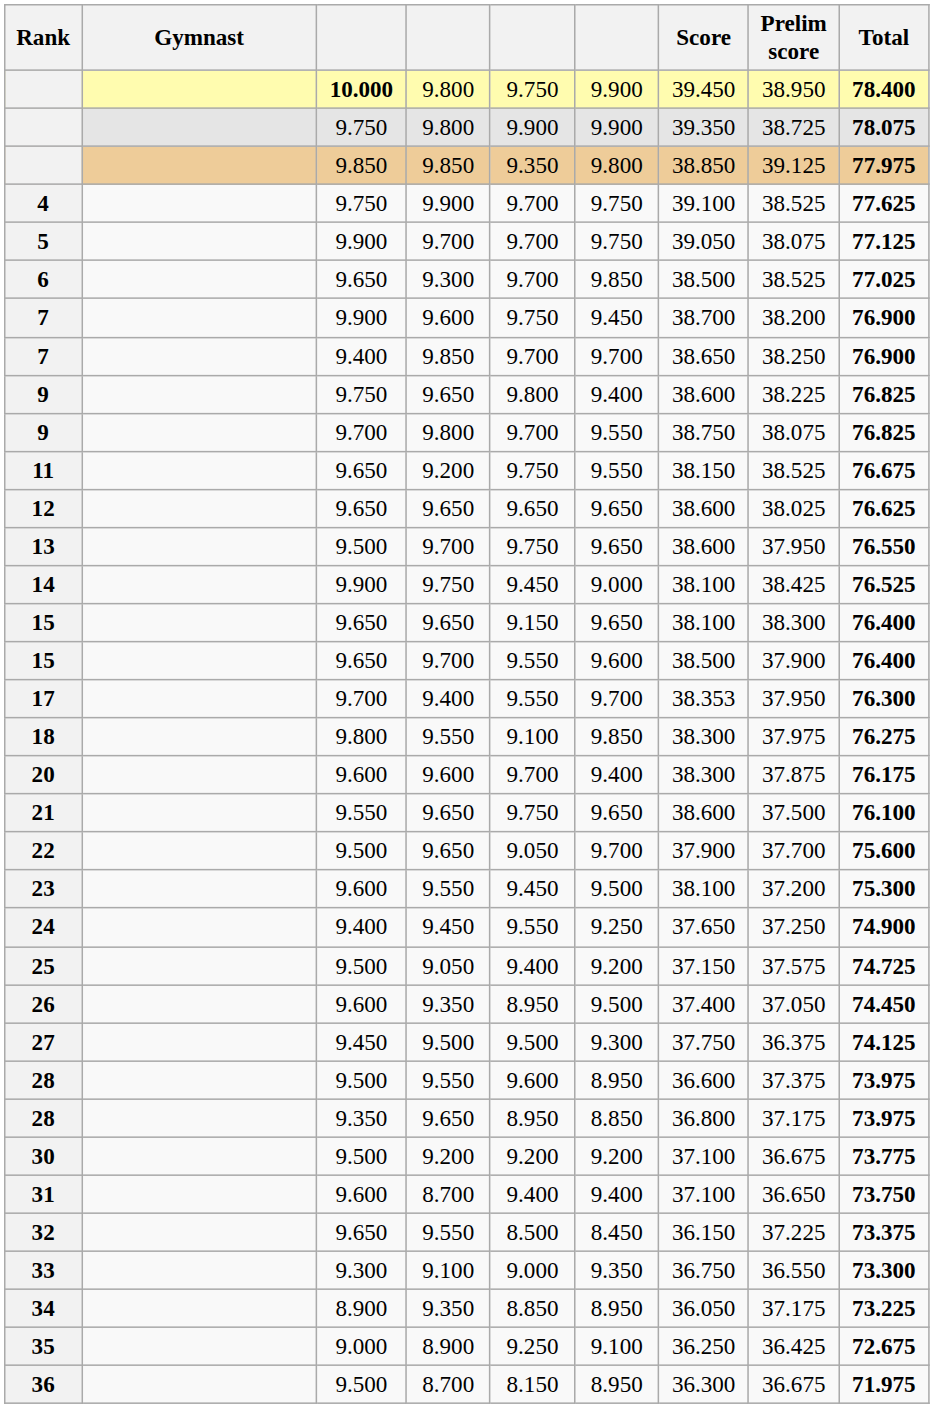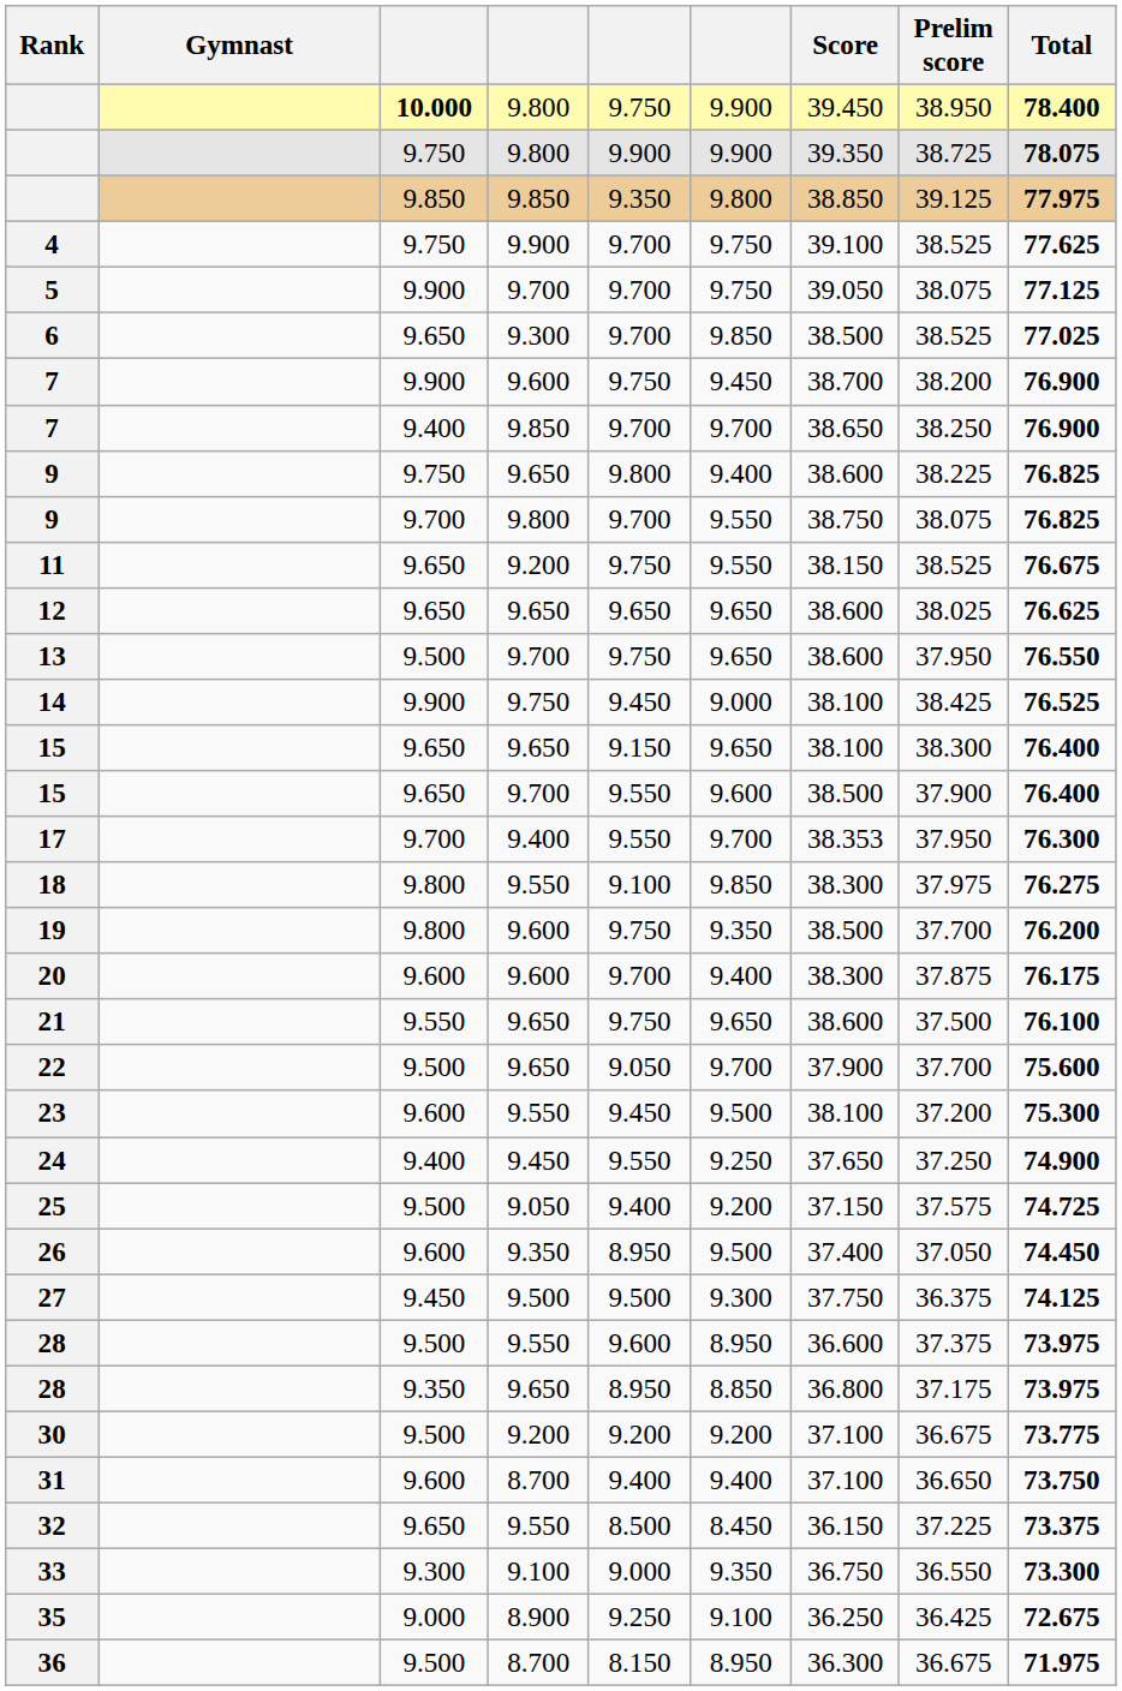 <table class="wikitable sortable" style="text-align:center; font-size:95%">
 <tr>
 <th scope="col" style="width:50px;">Rank</th>
 <th scope="col" style="width:220px;">Gymnast</th>
 <th scope="col" style="width:60px;"></th>
 <th scope="col" style="width:60px;"></th>
 <th scope="col" style="width:60px;"></th>
 <th scope="col" style="width:60px;"></th>
 <th scope="col" style="width:60px;">Score</th>
 <th scope="col" style="width:60px;">Prelim score</th>
 <th scope="col" style="width:60px;">Total</th>
 </tr>
 <tr style="background:#fffcaf;">
 <th scope=row style="text-align:center"></th>
 <td align=left></td>
 <td><strong>10.000</strong></td>
 <td>9.800</td>
 <td>9.750</td>
 <td>9.900</td>
 <td>39.450</td>
 <td>38.950</td>
 <td><strong>78.400</strong></td>
 </tr>
 <tr style="background:#e5e5e5;">
 <th scope=row style="text-align:center"></th>
 <td align=left></td>
 <td>9.750</td>
 <td>9.800</td>
 <td>9.900</td>
 <td>9.900</td>
 <td>39.350</td>
 <td>38.725</td>
 <td><strong>78.075</strong></td>
 </tr>
 <tr style="background:#ec9;">
 <th scope=row style="text-align:center"></th>
 <td align=left></td>
 <td>9.850</td>
 <td>9.850</td>
 <td>9.350</td>
 <td>9.800</td>
 <td>38.850</td>
 <td>39.125</td>
 <td><strong>77.975</strong></td>
 </tr>
 <tr>
 <th scope=row style="text-align:center">4</th>
 <td align=left></td>
 <td>9.750</td>
 <td>9.900</td>
 <td>9.700</td>
 <td>9.750</td>
 <td>39.100</td>
 <td>38.525</td>
 <td><strong>77.625</strong></td>
 </tr>
 <tr>
 <th scope=row style="text-align:center">5</th>
 <td align=left></td>
 <td>9.900</td>
 <td>9.700</td>
 <td>9.700</td>
 <td>9.750</td>
 <td>39.050</td>
 <td>38.075</td>
 <td><strong>77.125</strong></td>
 </tr>
 <tr>
 <th scope=row style="text-align:center">6</th>
 <td align=left></td>
 <td>9.650</td>
 <td>9.300</td>
 <td>9.700</td>
 <td>9.850</td>
 <td>38.500</td>
 <td>38.525</td>
 <td><strong>77.025</strong></td>
 </tr>
 <tr>
 <th scope=row style="text-align:center">7</th>
 <td align=left></td>
 <td>9.900</td>
 <td>9.600</td>
 <td>9.750</td>
 <td>9.450</td>
 <td>38.700</td>
 <td>38.200</td>
 <td><strong>76.900</strong></td>
 </tr>
 <tr>
 <th scope=row style="text-align:center">7</th>
 <td align=left></td>
 <td>9.400</td>
 <td>9.850</td>
 <td>9.700</td>
 <td>9.700</td>
 <td>38.650</td>
 <td>38.250</td>
 <td><strong>76.900</strong></td>
 </tr>
 <tr>
 <th scope=row style="text-align:center">9</th>
 <td align=left></td>
 <td>9.750</td>
 <td>9.650</td>
 <td>9.800</td>
 <td>9.400</td>
 <td>38.600</td>
 <td>38.225</td>
 <td><strong>76.825</strong></td>
 </tr>
 <tr>
 <th scope=row style="text-align:center">9</th>
 <td align=left></td>
 <td>9.700</td>
 <td>9.800</td>
 <td>9.700</td>
 <td>9.550</td>
 <td>38.750</td>
 <td>38.075</td>
 <td><strong>76.825</strong></td>
 </tr>
 <tr>
 <th scope=row style="text-align:center">11</th>
 <td align=left></td>
 <td>9.650</td>
 <td>9.200</td>
 <td>9.750</td>
 <td>9.550</td>
 <td>38.150</td>
 <td>38.525</td>
 <td><strong>76.675</strong></td>
 </tr>
 <tr>
 <th scope=row style="text-align:center">12</th>
 <td align=left></td>
 <td>9.650</td>
 <td>9.650</td>
 <td>9.650</td>
 <td>9.650</td>
 <td>38.600</td>
 <td>38.025</td>
 <td><strong>76.625</strong></td>
 </tr>
 <tr>
 <th scope=row style="text-align:center">13</th>
 <td align=left></td>
 <td>9.500</td>
 <td>9.700</td>
 <td>9.750</td>
 <td>9.650</td>
 <td>38.600</td>
 <td>37.950</td>
 <td><strong>76.550</strong></td>
 </tr>
 <tr>
 <th scope=row style="text-align:center">14</th>
 <td align=left></td>
 <td>9.900</td>
 <td>9.750</td>
 <td>9.450</td>
 <td>9.000</td>
 <td>38.100</td>
 <td>38.425</td>
 <td><strong>76.525</strong></td>
 </tr>
 <tr>
 <th scope=row style="text-align:center">15</th>
 <td align=left></td>
 <td>9.650</td>
 <td>9.650</td>
 <td>9.150</td>
 <td>9.650</td>
 <td>38.100</td>
 <td>38.300</td>
 <td><strong>76.400</strong></td>
 </tr>
 <tr>
 <th scope=row style="text-align:center">15</th>
 <td align=left></td>
 <td>9.650</td>
 <td>9.700</td>
 <td>9.550</td>
 <td>9.600</td>
 <td>38.500</td>
 <td>37.900</td>
 <td><strong>76.400</strong></td>
 </tr>
 <tr>
 <th scope=row style="text-align:center">17</th>
 <td align=left></td>
 <td>9.700</td>
 <td>9.400</td>
 <td>9.550</td>
 <td>9.700</td>
 <td>38.353</td>
 <td>37.950</td>
 <td><strong>76.300</strong></td>
 </tr>
 <tr>
 <th scope=row style="text-align:center">18</th>
 <td align=left></td>
 <td>9.800</td>
 <td>9.550</td>
 <td>9.100</td>
 <td>9.850</td>
 <td>38.300</td>
 <td>37.975</td>
 <td><strong>76.275</strong></td>
 </tr>
 <tr>
+<th scope=row style="text-align:center">19</th>
+<td align=left></td>
+<td>9.800</td>
+<td>9.600</td>
+<td>9.750</td>
+<td>9.350</td>
+<td>38.500</td>
+<td>37.700</td>
+<td><strong>76.200</strong></td>
+</tr>
+<tr>
 <th scope=row style="text-align:center">20</th>
 <td align=left></td>
 <td>9.600</td>
 <td>9.600</td>
 <td>9.700</td>
 <td>9.400</td>
 <td>38.300</td>
 <td>37.875</td>
 <td><strong>76.175</strong></td>
 </tr>
 <tr>
 <th scope=row style="text-align:center">21</th>
 <td align=left></td>
 <td>9.550</td>
 <td>9.650</td>
 <td>9.750</td>
 <td>9.650</td>
 <td>38.600</td>
 <td>37.500</td>
 <td><strong>76.100</strong></td>
 </tr>
 <tr>
 <th scope=row style="text-align:center">22</th>
 <td align=left></td>
 <td>9.500</td>
 <td>9.650</td>
 <td>9.050</td>
 <td>9.700</td>
 <td>37.900</td>
 <td>37.700</td>
 <td><strong>75.600</strong></td>
 </tr>
 <tr>
 <th scope=row style="text-align:center">23</th>
 <td align=left></td>
 <td>9.600</td>
 <td>9.550</td>
 <td>9.450</td>
 <td>9.500</td>
 <td>38.100</td>
 <td>37.200</td>
 <td><strong>75.300</strong></td>
 </tr>
 <tr>
 <th scope=row style="text-align:center">24</th>
 <td align=left></td>
 <td>9.400</td>
 <td>9.450</td>
 <td>9.550</td>
 <td>9.250</td>
 <td>37.650</td>
 <td>37.250</td>
 <td><strong>74.900</strong></td>
 </tr>
 <tr>
 <th scope=row style="text-align:center">25</th>
 <td align=left></td>
 <td>9.500</td>
 <td>9.050</td>
 <td>9.400</td>
 <td>9.200</td>
 <td>37.150</td>
 <td>37.575</td>
 <td><strong>74.725</strong></td>
 </tr>
 <tr>
 <th scope=row style="text-align:center">26</th>
 <td align=left></td>
 <td>9.600</td>
 <td>9.350</td>
 <td>8.950</td>
 <td>9.500</td>
 <td>37.400</td>
 <td>37.050</td>
 <td><strong>74.450</strong></td>
 </tr>
 <tr>
 <th scope=row style="text-align:center">27</th>
 <td align=left></td>
 <td>9.450</td>
 <td>9.500</td>
 <td>9.500</td>
 <td>9.300</td>
 <td>37.750</td>
 <td>36.375</td>
 <td><strong>74.125</strong></td>
 </tr>
 <tr>
 <th scope=row style="text-align:center">28</th>
 <td align=left></td>
 <td>9.500</td>
 <td>9.550</td>
 <td>9.600</td>
 <td>8.950</td>
 <td>36.600</td>
 <td>37.375</td>
 <td><strong>73.975</strong></td>
 </tr>
 <tr>
 <th scope=row style="text-align:center">28</th>
 <td align=left></td>
 <td>9.350</td>
 <td>9.650</td>
 <td>8.950</td>
 <td>8.850</td>
 <td>36.800</td>
 <td>37.175</td>
 <td><strong>73.975</strong></td>
 </tr>
 <tr>
 <th scope=row style="text-align:center">30</th>
 <td align=left></td>
 <td>9.500</td>
 <td>9.200</td>
 <td>9.200</td>
 <td>9.200</td>
 <td>37.100</td>
 <td>36.675</td>
 <td><strong>73.775</strong></td>
 </tr>
 <tr>
 <th scope=row style="text-align:center">31</th>
 <td align=left></td>
 <td>9.600</td>
 <td>8.700</td>
 <td>9.400</td>
 <td>9.400</td>
 <td>37.100</td>
 <td>36.650</td>
 <td><strong>73.750</strong></td>
 </tr>
 <tr>
 <th scope=row style="text-align:center">32</th>
 <td align=left></td>
 <td>9.650</td>
 <td>9.550</td>
 <td>8.500</td>
 <td>8.450</td>
 <td>36.150</td>
 <td>37.225</td>
 <td><strong>73.375</strong></td>
 </tr>
 <tr>
 <th scope=row style="text-align:center">33</th>
 <td align=left></td>
 <td>9.300</td>
 <td>9.100</td>
 <td>9.000</td>
 <td>9.350</td>
 <td>36.750</td>
 <td>36.550</td>
 <td><strong>73.300</strong></td>
 </tr>
 <tr>
-<th scope=row style="text-align:center">34</th>
-<td align=left></td>
-<td>8.900</td>
-<td>9.350</td>
-<td>8.850</td>
-<td>8.950</td>
-<td>36.050</td>
-<td>37.175</td>
-<td><strong>73.225</strong></td>
-</tr>
-<tr>
 <th scope=row style="text-align:center">35</th>
 <td align=left></td>
 <td>9.000</td>
 <td>8.900</td>
 <td>9.250</td>
 <td>9.100</td>
 <td>36.250</td>
 <td>36.425</td>
 <td><strong>72.675</strong></td>
 </tr>
 <tr>
 <th scope=row style="text-align:center">36</th>
 <td align=left></td>
 <td>9.500</td>
 <td>8.700</td>
 <td>8.150</td>
 <td>8.950</td>
 <td>36.300</td>
 <td>36.675</td>
 <td><strong>71.975</strong></td>
 </tr>
 </table>
